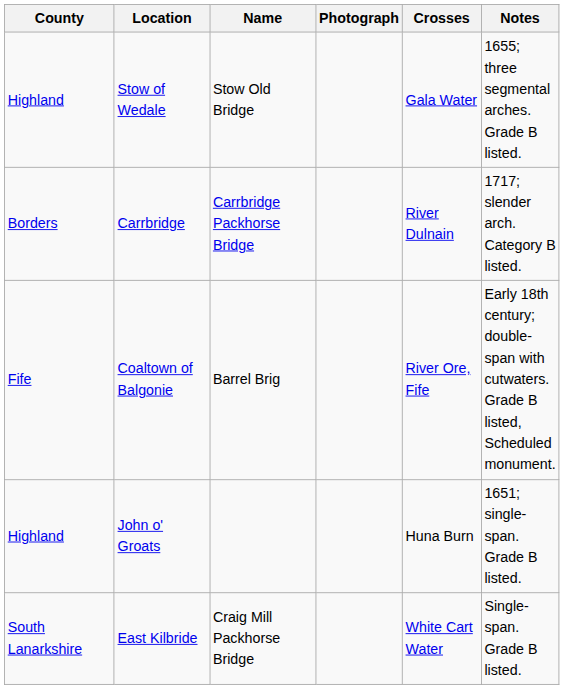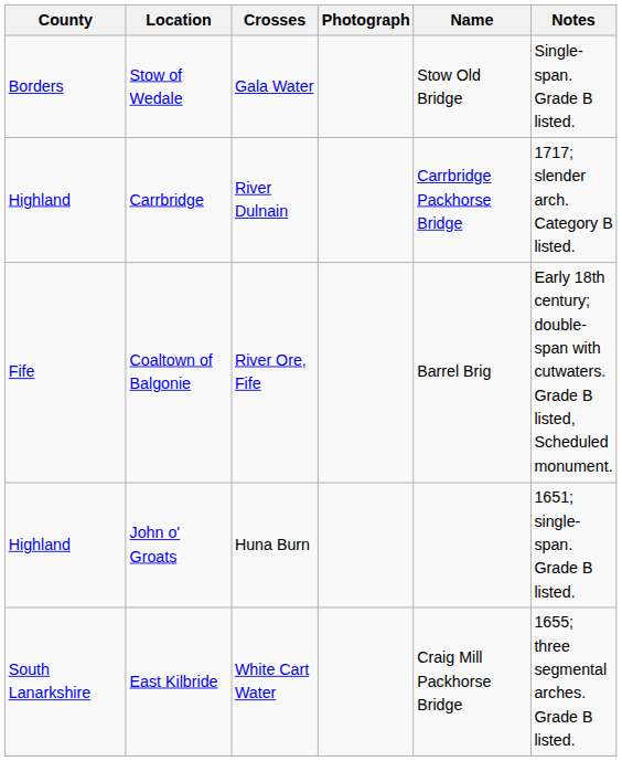 <table class="wikitable sortable" style="width:100%; border:0; text-align:left; line-height:150%;">
 <tr>
 <th scope="col"  style="width:150px">County</th>
 <th scope="col"  style="width:125px">Location</th>
+<th scope="col"  style="width:100px">Crosses</th>
+<th scope="col"  style="width:75px">Photograph</th>
 <th scope="col"  style="width:150px">Name</th>
-<th scope="col"  style="width:75px">Photograph</th>
-<th scope="col"  style="width:100px">Crosses</th>
 <th class="unsortable">Notes</th>
 </tr>
 <tr>
-<td><a href='#'>Highland</a></td>
+<td><a href='#'>Borders</a></td>
 <td><a href='#'>Stow of Wedale</a><br><small></small></td>
+<td><a href='#'>Gala Water</a></td>
+<td></td>
 <td>Stow Old Bridge</td>
-<td></td>
-<td><a href='#'>Gala Water</a></td>
-<td>1655; three segmental arches. Grade B listed.</td>
+<td>Single-span. Grade B listed.</td>
 </tr>
 <tr>
-<td><a href='#'>Borders</a></td>
+<td><a href='#'>Highland</a></td>
 <td><a href='#'>Carrbridge</a><br><small></small></td>
+<td><a href='#'>River Dulnain</a></td>
+<td></td>
 <td><a href='#'>Carrbridge Packhorse Bridge</a></td>
-<td></td>
-<td><a href='#'>River Dulnain</a></td>
 <td>1717; slender arch. Category B listed.</td>
 </tr>
 <tr>
 <td><a href='#'>Fife</a></td>
 <td><a href='#'>Coaltown of Balgonie</a><br><small></small></td>
+<td><a href='#'>River Ore, Fife</a></td>
+<td></td>
 <td>Barrel Brig</td>
-<td></td>
-<td><a href='#'>River Ore, Fife</a></td>
 <td>Early 18th century; double-span with cutwaters. Grade B listed, Scheduled monument.</td>
 </tr>
 <tr>
 <td><a href='#'>Highland</a></td>
 <td><a href='#'>John o' Groats</a><br><small></small></td>
+<td>Huna Burn</td>
 <td></td>
 <td></td>
-<td>Huna Burn</td>
 <td>1651; single-span. Grade B listed.</td>
 </tr>
 <tr>
 <td><a href='#'>South Lanarkshire</a></td>
 <td><a href='#'>East Kilbride</a><br><small></small></td>
+<td><a href='#'>White Cart Water</a></td>
+<td></td>
 <td>Craig Mill Packhorse Bridge</td>
-<td></td>
-<td><a href='#'>White Cart Water</a></td>
-<td>Single-span. Grade B listed.</td>
+<td>1655; three segmental arches. Grade B listed.</td>
 </tr>
 </table>
